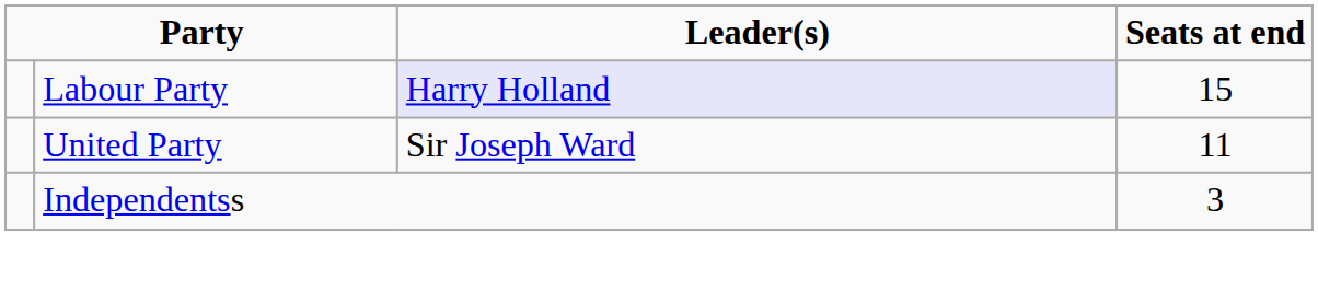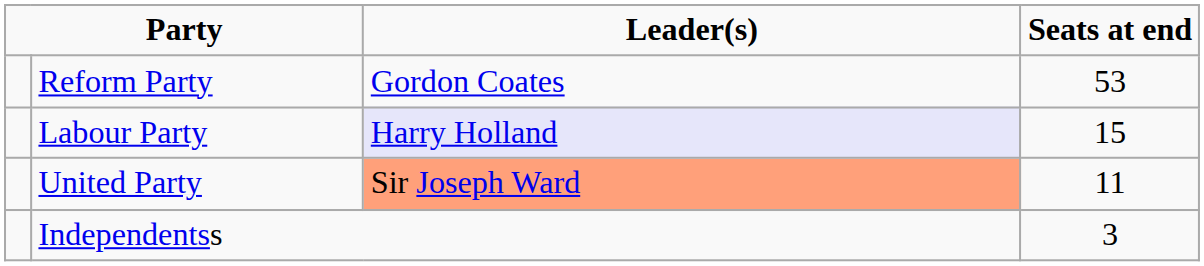 <table class="wikitable">
 <tr ------------------>
 <td width=30% colspan=2 align=center><strong>Party</strong></td>
 <td width=55% align=center><strong>Leader(s)</strong></td>
 <td width=15% align=center><strong>Seats at end</strong></td>
+</tr>
+<tr ------------------>
+<td></td>
+<td><a href='#'>Reform Party</a></td>
+<td><a href='#'>Gordon Coates</a></td>
+<td align=center>53</td>
 </tr>
 <tr ------------------>
 <td></td>
 <td><a href='#'>Labour Party</a></td>
 <td style="background: lavender;"><a href='#'>Harry Holland</a></td>
 <td align=center>15</td>
 </tr>
 <tr ------------------>
 <td></td>
 <td><a href='#'>United Party</a></td>
-<td>Sir <a href='#'>Joseph Ward</a></td>
+<td style="background: lightsalmon;">Sir <a href='#'>Joseph Ward</a></td>
 <td align=center>11</td>
 </tr>
 <tr ------------------>
 <td></td>
 <td colspan=2><a href='#'>Independents</a>s</td>
 <td align=center>3</td>
 </tr>
 </table>
